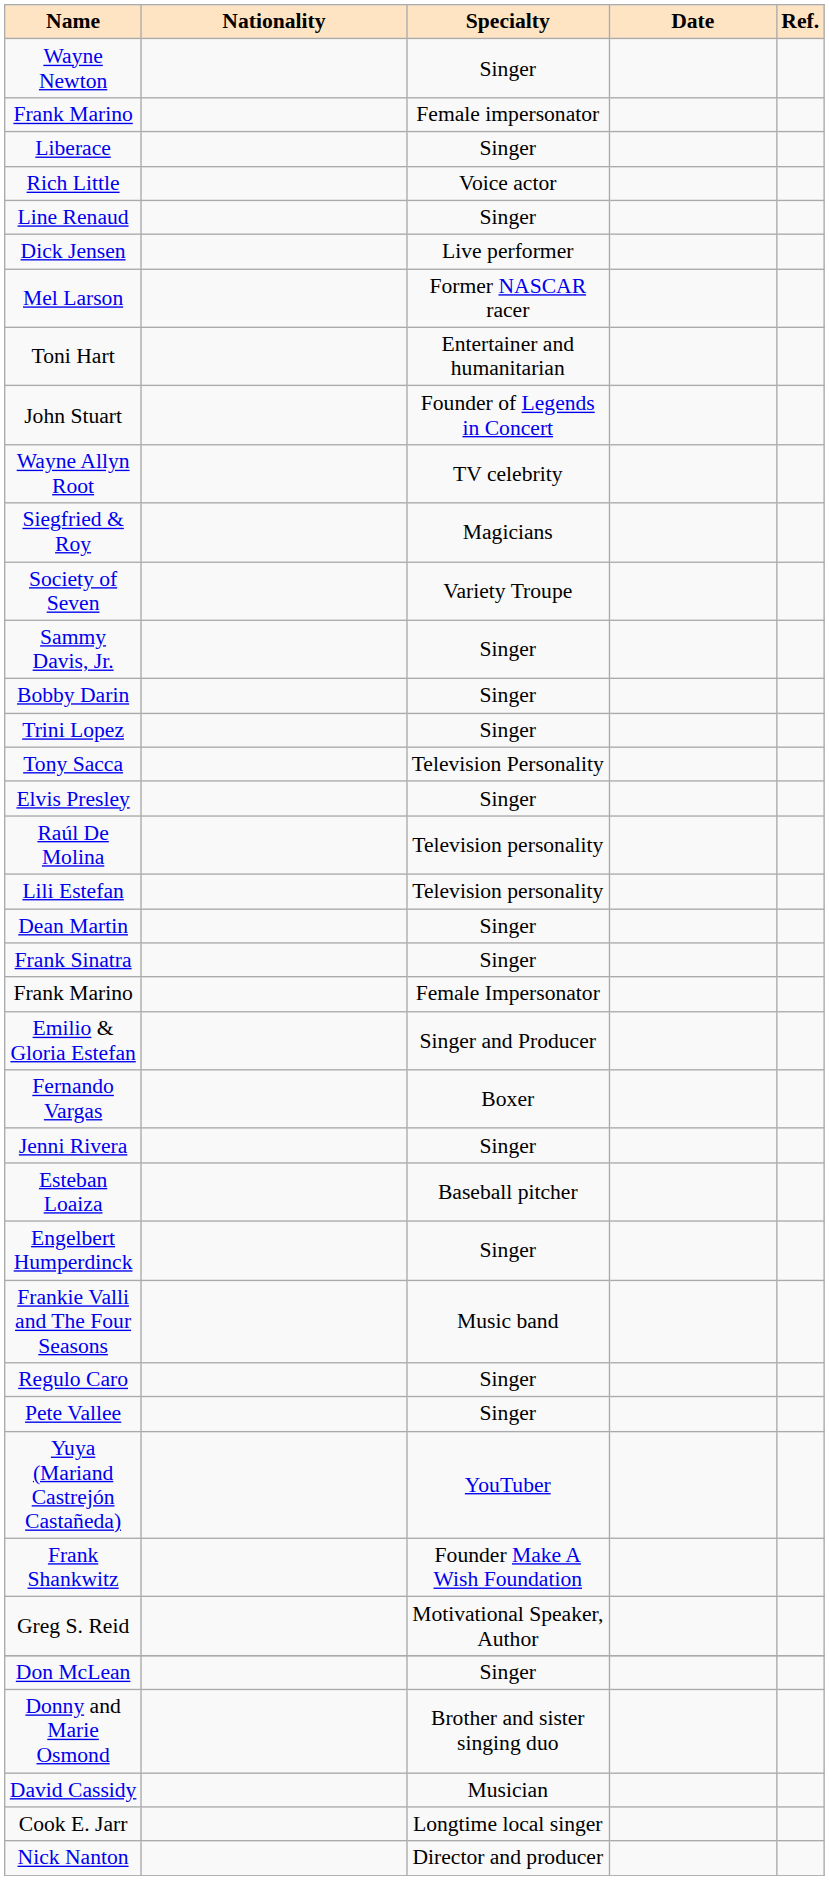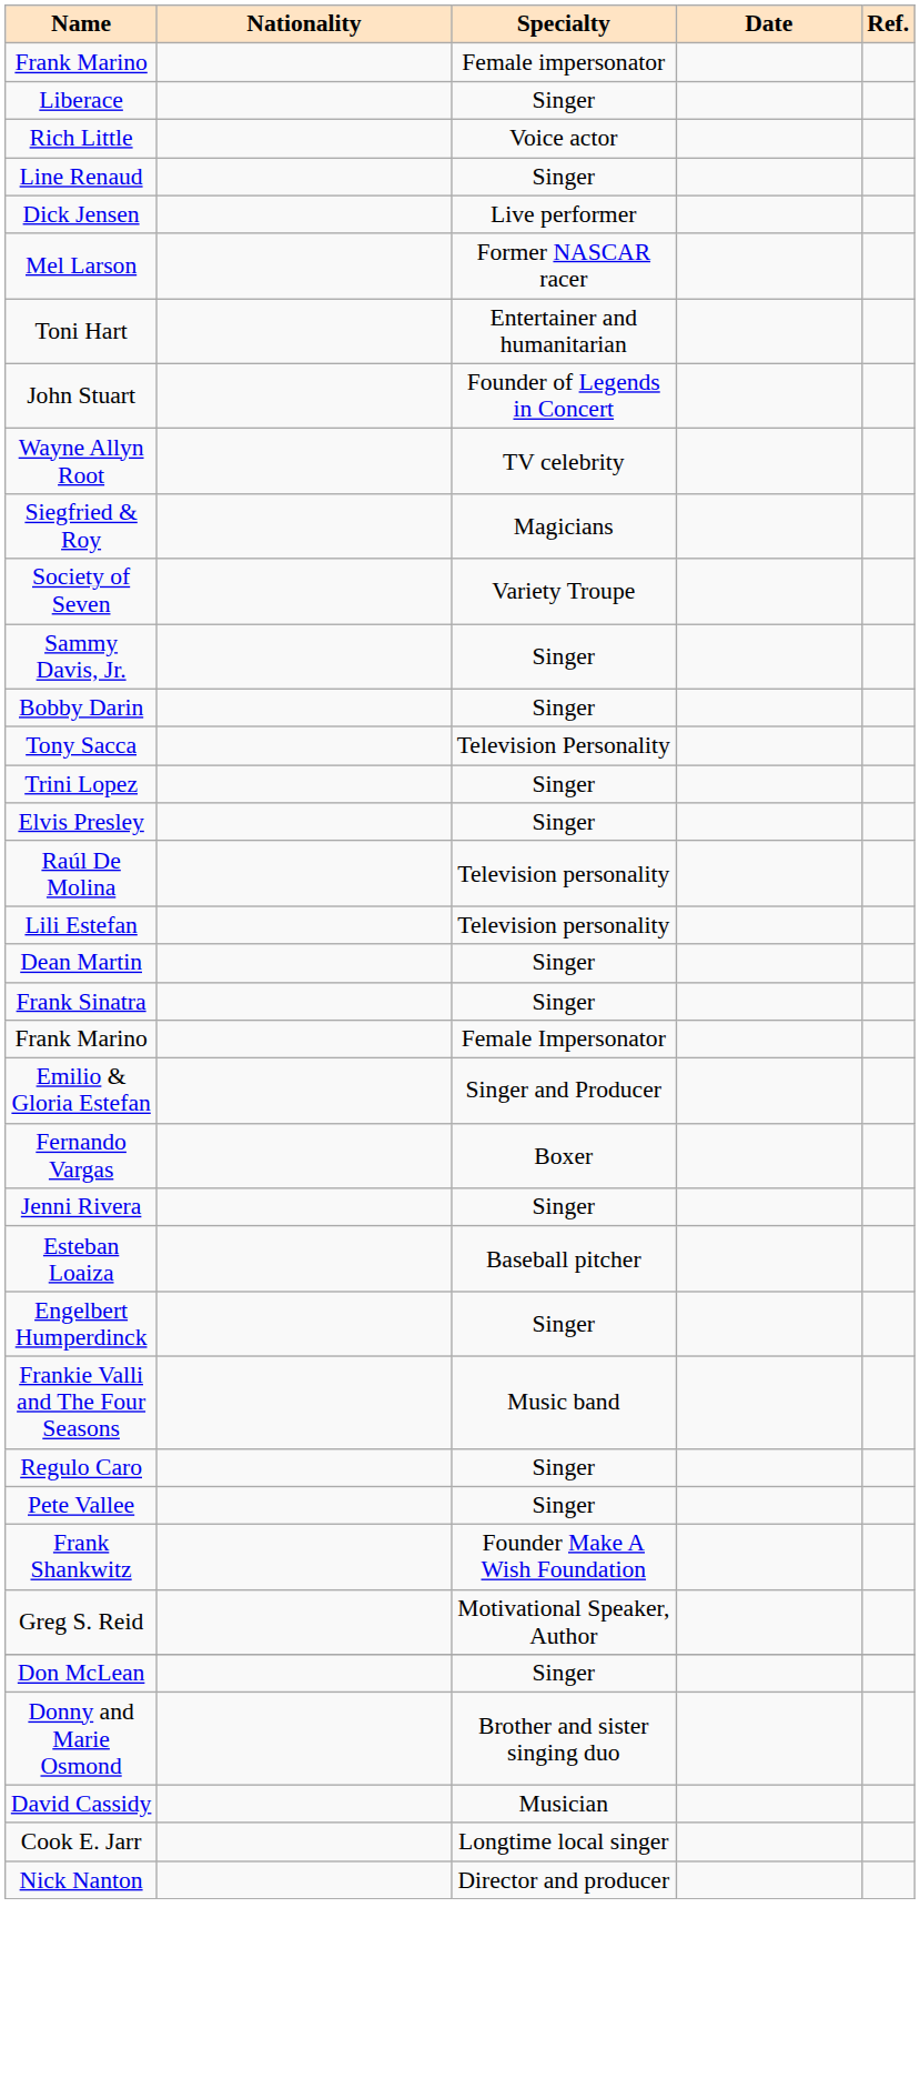 <table class="wikitable sortable" style="text-align:center;">
 <tr>
 <th style="width:100px; background:bisque;">Name</th>
 <th style="width:300px; background:bisque;">Nationality</th>
 <th style="width:200px; background:bisque;">Specialty</th>
 <th style="width:200px; background:bisque;">Date</th>
 <th class="unsortable" style="background:bisque;">Ref.</th>
-</tr>
-<tr>
-<td><a href='#'>Wayne Newton</a></td>
-<td></td>
-<td>Singer</td>
-<td></td>
-<td></td>
 </tr>
 <tr>
 <td><a href='#'>Frank Marino</a></td>
 <td></td>
 <td>Female impersonator</td>
 <td></td>
 <td></td>
 </tr>
 <tr>
 <td><a href='#'>Liberace</a></td>
 <td></td>
 <td>Singer</td>
 <td></td>
 <td></td>
 </tr>
 <tr>
 <td><a href='#'>Rich Little</a></td>
 <td></td>
 <td>Voice actor</td>
 <td></td>
 <td></td>
 </tr>
 <tr>
 <td><a href='#'>Line Renaud</a></td>
 <td></td>
 <td>Singer</td>
 <td></td>
 <td></td>
 </tr>
 <tr>
 <td><a href='#'>Dick Jensen</a></td>
 <td></td>
 <td>Live performer</td>
 <td></td>
 <td></td>
 </tr>
 <tr>
 <td><a href='#'>Mel Larson</a></td>
 <td></td>
 <td>Former <a href='#'>NASCAR</a> racer</td>
 <td></td>
 <td></td>
 </tr>
 <tr>
 <td>Toni Hart</td>
 <td></td>
 <td>Entertainer and humanitarian</td>
 <td></td>
 <td></td>
 </tr>
 <tr>
 <td>John Stuart</td>
 <td></td>
 <td>Founder of <a href='#'>Legends in Concert</a></td>
 <td></td>
 <td></td>
 </tr>
 <tr>
 <td><a href='#'>Wayne Allyn Root</a></td>
 <td></td>
 <td>TV celebrity</td>
 <td></td>
 <td></td>
 </tr>
 <tr>
 <td><a href='#'>Siegfried & Roy</a></td>
 <td></td>
 <td>Magicians</td>
 <td></td>
 <td></td>
 </tr>
 <tr>
 <td><a href='#'>Society of Seven</a></td>
 <td></td>
 <td>Variety Troupe</td>
 <td></td>
 <td></td>
 </tr>
 <tr>
 <td><a href='#'>Sammy Davis, Jr.</a></td>
 <td></td>
 <td>Singer</td>
 <td></td>
 <td></td>
 </tr>
 <tr>
 <td><a href='#'>Bobby Darin</a></td>
 <td></td>
 <td>Singer</td>
 <td></td>
 <td></td>
 </tr>
 <tr>
-<td><a href='#'>Trini Lopez</a></td>
+<td><a href='#'>Tony Sacca</a></td>
 <td></td>
-<td>Singer</td>
+<td>Television Personality</td>
 <td></td>
 <td></td>
 </tr>
 <tr>
-<td><a href='#'>Tony Sacca</a></td>
+<td><a href='#'>Trini Lopez</a></td>
 <td></td>
-<td>Television Personality</td>
+<td>Singer</td>
 <td></td>
 <td></td>
 </tr>
 <tr>
 <td><a href='#'>Elvis Presley</a></td>
 <td></td>
 <td>Singer</td>
 <td></td>
 <td></td>
 </tr>
 <tr>
 <td><a href='#'>Raúl De Molina</a></td>
 <td><br></td>
 <td>Television personality</td>
 <td></td>
 <td></td>
 </tr>
 <tr>
 <td><a href='#'>Lili Estefan</a></td>
 <td><br></td>
 <td>Television personality</td>
 <td></td>
 <td></td>
 </tr>
 <tr>
 <td><a href='#'>Dean Martin</a></td>
 <td></td>
 <td>Singer</td>
 <td></td>
 <td></td>
 </tr>
 <tr>
 <td><a href='#'>Frank Sinatra</a></td>
 <td></td>
 <td>Singer</td>
 <td></td>
 <td></td>
 </tr>
 <tr>
 <td>Frank Marino</td>
 <td></td>
 <td>Female Impersonator</td>
 <td></td>
 <td></td>
 </tr>
 <tr>
 <td><a href='#'>Emilio</a> & <a href='#'>Gloria Estefan</a></td>
 <td><br></td>
 <td>Singer and Producer</td>
 <td></td>
 <td></td>
 </tr>
 <tr>
 <td><a href='#'>Fernando Vargas</a></td>
 <td></td>
 <td>Boxer</td>
 <td></td>
 <td></td>
 </tr>
 <tr>
 <td><a href='#'>Jenni Rivera</a></td>
 <td><br></td>
 <td>Singer</td>
 <td></td>
 <td></td>
 </tr>
 <tr>
 <td><a href='#'>Esteban Loaiza</a></td>
 <td></td>
 <td>Baseball pitcher</td>
 <td></td>
 <td></td>
 </tr>
 <tr>
 <td><a href='#'>Engelbert Humperdinck</a></td>
 <td></td>
 <td>Singer</td>
 <td></td>
 <td></td>
 </tr>
 <tr>
 <td><a href='#'>Frankie Valli and The Four Seasons</a></td>
 <td></td>
 <td>Music band</td>
 <td></td>
 <td></td>
 </tr>
 <tr>
 <td><a href='#'>Regulo Caro</a></td>
 <td></td>
 <td>Singer</td>
 <td></td>
 <td></td>
 </tr>
 <tr>
 <td><a href='#'>Pete Vallee</a></td>
 <td></td>
 <td>Singer</td>
 <td></td>
 <td></td>
 </tr>
 <tr>
-<td><a href='#'>Yuya (Mariand Castrejón Castañeda)</a></td>
-<td></td>
-<td><a href='#'>YouTuber</a></td>
-<td><a href='#'></a></td>
-<td></td>
-</tr>
-<tr>
 <td><a href='#'>Frank Shankwitz</a></td>
 <td></td>
 <td>Founder <a href='#'>Make A Wish Foundation</a></td>
 <td></td>
 <td></td>
 </tr>
 <tr>
 <td>Greg S. Reid</td>
 <td></td>
 <td>Motivational Speaker, Author</td>
 <td></td>
 <td></td>
 </tr>
 <tr>
 </tr>
 <tr>
 <td><a href='#'>Don McLean</a></td>
 <td></td>
 <td>Singer</td>
 <td></td>
 <td></td>
 </tr>
 <tr>
 <td><a href='#'>Donny</a> and <a href='#'>Marie Osmond</a></td>
 <td></td>
 <td>Brother and sister singing duo</td>
 <td></td>
 <td></td>
 </tr>
 <tr>
 <td><a href='#'>David Cassidy</a></td>
 <td></td>
 <td>Musician</td>
 <td></td>
 <td></td>
 </tr>
 <tr>
 <td>Cook E. Jarr</td>
 <td></td>
 <td>Longtime local singer</td>
 <td></td>
 <td></td>
 </tr>
 <tr>
 <td><a href='#'>Nick Nanton</a></td>
 <td></td>
 <td>Director and producer</td>
 <td></td>
 <td></td>
 </tr>
 </table>
